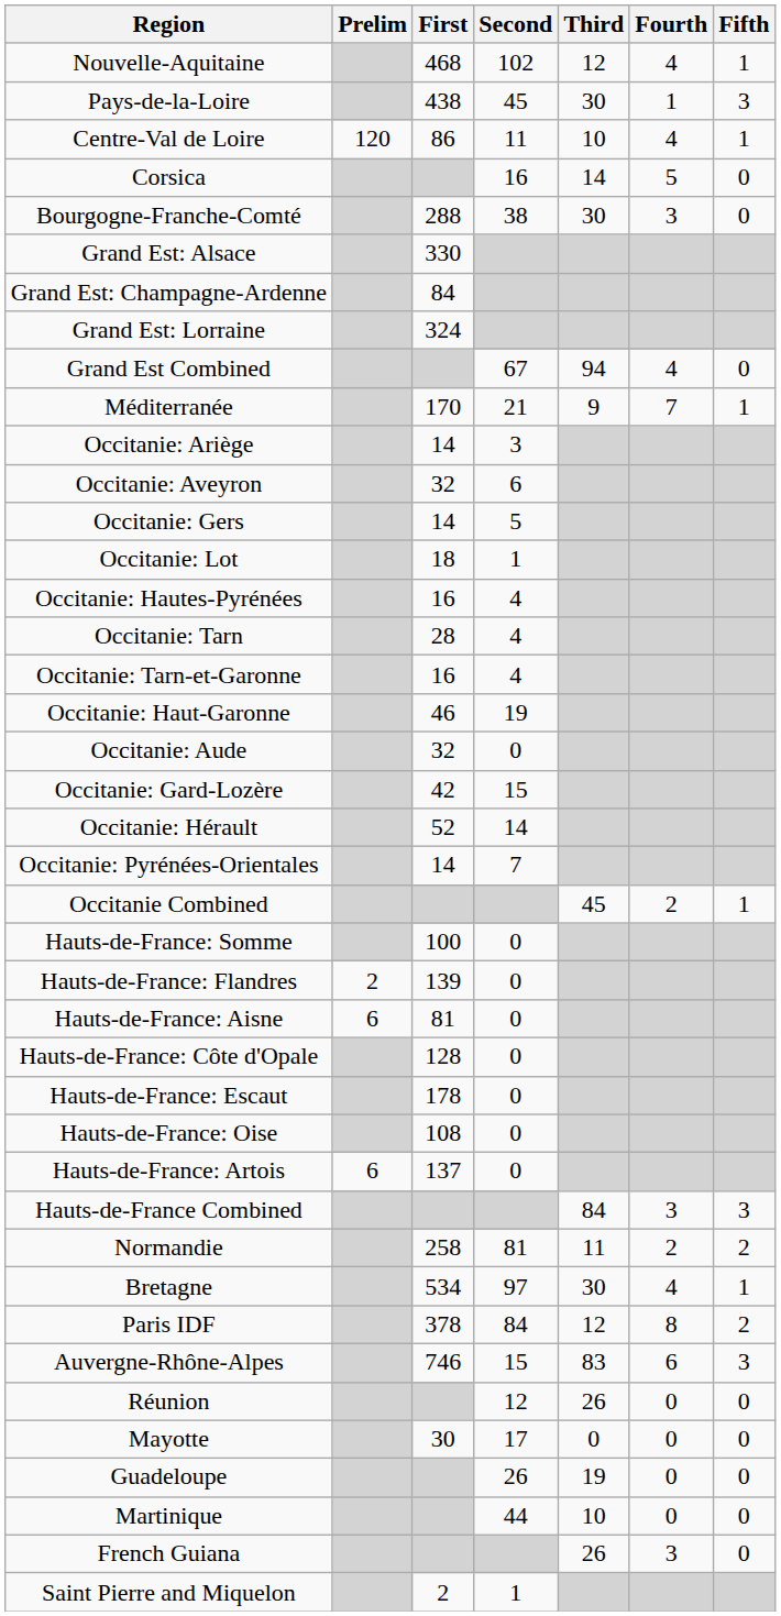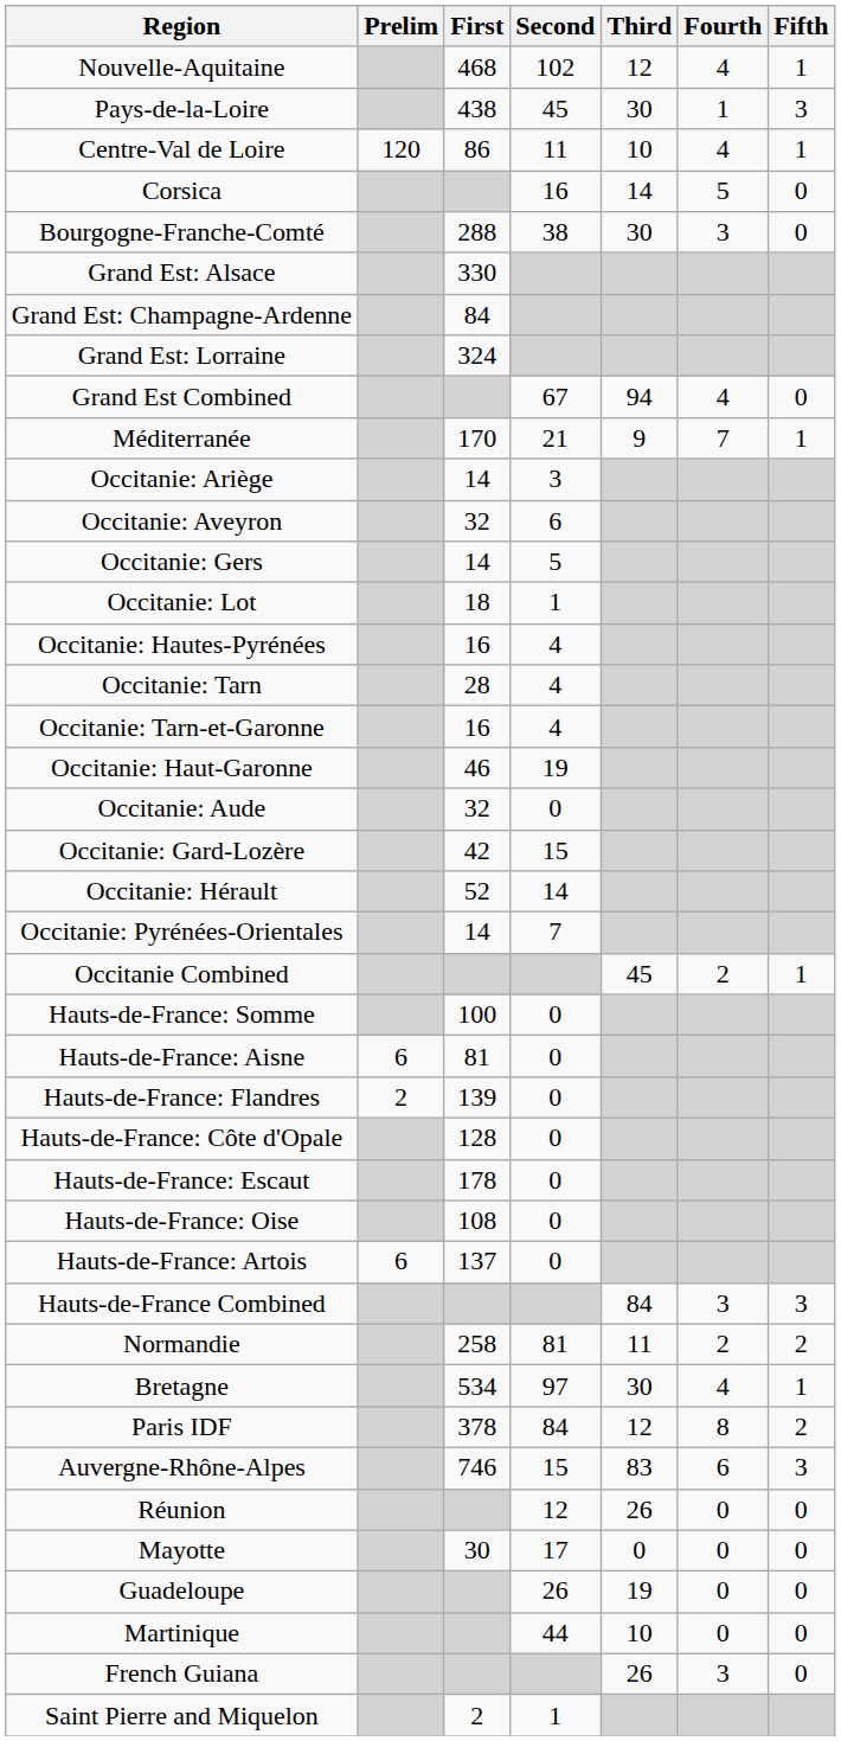 <table class="wikitable collapsible" style="text-align: center">
 <tr>
 <th>Region</th>
 <th>Prelim</th>
 <th>First</th>
 <th>Second</th>
 <th>Third</th>
 <th>Fourth</th>
 <th>Fifth</th>
 </tr>
 <tr>
 <td>Nouvelle-Aquitaine</td>
 <td bgcolor=lightgrey> </td>
 <td>468</td>
 <td>102</td>
 <td>12</td>
 <td>4</td>
 <td>1</td>
 </tr>
 <tr>
 <td>Pays-de-la-Loire</td>
 <td bgcolor=lightgrey> </td>
 <td>438</td>
 <td>45</td>
 <td>30</td>
 <td>1</td>
 <td>3</td>
 </tr>
 <tr>
 <td>Centre-Val de Loire</td>
 <td>120</td>
 <td>86</td>
 <td>11</td>
 <td>10</td>
 <td>4</td>
 <td>1</td>
 </tr>
 <tr>
 <td>Corsica</td>
 <td bgcolor=lightgrey> </td>
 <td bgcolor=lightgrey> </td>
 <td>16</td>
 <td>14</td>
 <td>5</td>
 <td>0</td>
 </tr>
 <tr>
 <td>Bourgogne-Franche-Comté</td>
 <td bgcolor=lightgrey> </td>
 <td>288</td>
 <td>38</td>
 <td>30</td>
 <td>3</td>
 <td>0</td>
 </tr>
 <tr>
 <td>Grand Est: Alsace</td>
 <td bgcolor=lightgrey> </td>
 <td>330</td>
 <td bgcolor=lightgrey> </td>
 <td bgcolor=lightgrey> </td>
 <td bgcolor=lightgrey> </td>
 <td bgcolor=lightgrey> </td>
 </tr>
 <tr>
 <td>Grand Est: Champagne-Ardenne</td>
 <td bgcolor=lightgrey> </td>
 <td>84</td>
 <td bgcolor=lightgrey> </td>
 <td bgcolor=lightgrey> </td>
 <td bgcolor=lightgrey> </td>
 <td bgcolor=lightgrey> </td>
 </tr>
 <tr>
 <td>Grand Est: Lorraine</td>
 <td bgcolor=lightgrey> </td>
 <td>324</td>
 <td bgcolor=lightgrey> </td>
 <td bgcolor=lightgrey> </td>
 <td bgcolor=lightgrey> </td>
 <td bgcolor=lightgrey> </td>
 </tr>
 <tr>
 <td>Grand Est Combined</td>
 <td bgcolor=lightgrey> </td>
 <td bgcolor=lightgrey> </td>
 <td>67</td>
 <td>94</td>
 <td>4</td>
 <td>0</td>
 </tr>
 <tr>
 <td>Méditerranée</td>
 <td bgcolor=lightgrey> </td>
 <td>170</td>
 <td>21</td>
 <td>9</td>
 <td>7</td>
 <td>1</td>
 </tr>
 <tr>
 <td>Occitanie: Ariège</td>
 <td bgcolor=lightgrey> </td>
 <td>14</td>
 <td>3</td>
 <td bgcolor=lightgrey> </td>
 <td bgcolor=lightgrey> </td>
 <td bgcolor=lightgrey> </td>
 </tr>
 <tr>
 <td>Occitanie: Aveyron</td>
 <td bgcolor=lightgrey> </td>
 <td>32</td>
 <td>6</td>
 <td bgcolor=lightgrey> </td>
 <td bgcolor=lightgrey> </td>
 <td bgcolor=lightgrey> </td>
 </tr>
 <tr>
 <td>Occitanie: Gers</td>
 <td bgcolor=lightgrey> </td>
 <td>14</td>
 <td>5</td>
 <td bgcolor=lightgrey> </td>
 <td bgcolor=lightgrey> </td>
 <td bgcolor=lightgrey> </td>
 </tr>
 <tr>
 <td>Occitanie: Lot</td>
 <td bgcolor=lightgrey> </td>
 <td>18</td>
 <td>1</td>
 <td bgcolor=lightgrey> </td>
 <td bgcolor=lightgrey> </td>
 <td bgcolor=lightgrey> </td>
 </tr>
 <tr>
 <td>Occitanie: Hautes-Pyrénées</td>
 <td bgcolor=lightgrey> </td>
 <td>16</td>
 <td>4</td>
 <td bgcolor=lightgrey> </td>
 <td bgcolor=lightgrey> </td>
 <td bgcolor=lightgrey> </td>
 </tr>
 <tr>
 <td>Occitanie: Tarn</td>
 <td bgcolor=lightgrey> </td>
 <td>28</td>
 <td>4</td>
 <td bgcolor=lightgrey> </td>
 <td bgcolor=lightgrey> </td>
 <td bgcolor=lightgrey> </td>
 </tr>
 <tr>
 <td>Occitanie: Tarn-et-Garonne</td>
 <td bgcolor=lightgrey> </td>
 <td>16</td>
 <td>4</td>
 <td bgcolor=lightgrey> </td>
 <td bgcolor=lightgrey> </td>
 <td bgcolor=lightgrey> </td>
 </tr>
 <tr>
 <td>Occitanie: Haut-Garonne</td>
 <td bgcolor=lightgrey> </td>
 <td>46</td>
 <td>19</td>
 <td bgcolor=lightgrey> </td>
 <td bgcolor=lightgrey> </td>
 <td bgcolor=lightgrey> </td>
 </tr>
 <tr>
 <td>Occitanie: Aude</td>
 <td bgcolor=lightgrey> </td>
 <td>32</td>
 <td>0</td>
 <td bgcolor=lightgrey> </td>
 <td bgcolor=lightgrey> </td>
 <td bgcolor=lightgrey> </td>
 </tr>
 <tr>
 <td>Occitanie: Gard-Lozère</td>
 <td bgcolor=lightgrey> </td>
 <td>42</td>
 <td>15</td>
 <td bgcolor=lightgrey> </td>
 <td bgcolor=lightgrey> </td>
 <td bgcolor=lightgrey> </td>
 </tr>
 <tr>
 <td>Occitanie: Hérault</td>
 <td bgcolor=lightgrey> </td>
 <td>52</td>
 <td>14</td>
 <td bgcolor=lightgrey> </td>
 <td bgcolor=lightgrey> </td>
 <td bgcolor=lightgrey> </td>
 </tr>
 <tr>
 <td>Occitanie: Pyrénées-Orientales</td>
 <td bgcolor=lightgrey> </td>
 <td>14</td>
 <td>7</td>
 <td bgcolor=lightgrey> </td>
 <td bgcolor=lightgrey> </td>
 <td bgcolor=lightgrey> </td>
 </tr>
 <tr>
 <td>Occitanie Combined</td>
 <td bgcolor=lightgrey> </td>
 <td bgcolor=lightgrey> </td>
 <td bgcolor=lightgrey> </td>
 <td>45</td>
 <td>2</td>
 <td>1</td>
 </tr>
 <tr>
 <td>Hauts-de-France: Somme</td>
 <td bgcolor=lightgrey> </td>
 <td>100</td>
 <td>0</td>
 <td bgcolor=lightgrey> </td>
 <td bgcolor=lightgrey> </td>
 <td bgcolor=lightgrey> </td>
 </tr>
 <tr>
-<td>Hauts-de-France: Flandres</td>
-<td>2</td>
-<td>139</td>
+<td>Hauts-de-France: Aisne</td>
+<td>6</td>
+<td>81</td>
 <td>0</td>
 <td bgcolor=lightgrey> </td>
 <td bgcolor=lightgrey> </td>
 <td bgcolor=lightgrey> </td>
 </tr>
 <tr>
-<td>Hauts-de-France: Aisne</td>
-<td>6</td>
-<td>81</td>
+<td>Hauts-de-France: Flandres</td>
+<td>2</td>
+<td>139</td>
 <td>0</td>
 <td bgcolor=lightgrey> </td>
 <td bgcolor=lightgrey> </td>
 <td bgcolor=lightgrey> </td>
 </tr>
 <tr>
 <td>Hauts-de-France: Côte d'Opale</td>
 <td bgcolor=lightgrey> </td>
 <td>128</td>
 <td>0</td>
 <td bgcolor=lightgrey> </td>
 <td bgcolor=lightgrey> </td>
 <td bgcolor=lightgrey> </td>
 </tr>
 <tr>
 <td>Hauts-de-France: Escaut</td>
 <td bgcolor=lightgrey> </td>
 <td>178</td>
 <td>0</td>
 <td bgcolor=lightgrey> </td>
 <td bgcolor=lightgrey> </td>
 <td bgcolor=lightgrey> </td>
 </tr>
 <tr>
 <td>Hauts-de-France: Oise</td>
 <td bgcolor=lightgrey> </td>
 <td>108</td>
 <td>0</td>
 <td bgcolor=lightgrey> </td>
 <td bgcolor=lightgrey> </td>
 <td bgcolor=lightgrey> </td>
 </tr>
 <tr>
 <td>Hauts-de-France: Artois</td>
 <td>6</td>
 <td>137</td>
 <td>0</td>
 <td bgcolor=lightgrey> </td>
 <td bgcolor=lightgrey> </td>
 <td bgcolor=lightgrey> </td>
 </tr>
 <tr>
 <td>Hauts-de-France Combined</td>
 <td bgcolor=lightgrey> </td>
 <td bgcolor=lightgrey> </td>
 <td bgcolor=lightgrey> </td>
 <td>84</td>
 <td>3</td>
 <td>3</td>
 </tr>
 <tr>
 <td>Normandie</td>
 <td bgcolor=lightgrey> </td>
 <td>258</td>
 <td>81</td>
 <td>11</td>
 <td>2</td>
 <td>2</td>
 </tr>
 <tr>
 <td>Bretagne</td>
 <td bgcolor=lightgrey> </td>
 <td>534</td>
 <td>97</td>
 <td>30</td>
 <td>4</td>
 <td>1</td>
 </tr>
 <tr>
 <td>Paris IDF</td>
 <td bgcolor=lightgrey> </td>
 <td>378</td>
 <td>84</td>
 <td>12</td>
 <td>8</td>
 <td>2</td>
 </tr>
 <tr>
 <td>Auvergne-Rhône-Alpes</td>
 <td bgcolor=lightgrey> </td>
 <td>746</td>
 <td>15</td>
 <td>83</td>
 <td>6</td>
 <td>3</td>
 </tr>
 <tr>
 <td>Réunion</td>
 <td bgcolor=lightgrey> </td>
 <td bgcolor=lightgrey> </td>
 <td>12</td>
 <td>26</td>
 <td>0</td>
 <td>0</td>
 </tr>
 <tr>
 <td>Mayotte</td>
 <td bgcolor=lightgrey> </td>
 <td>30</td>
 <td>17</td>
 <td>0</td>
 <td>0</td>
 <td>0</td>
 </tr>
 <tr>
 <td>Guadeloupe</td>
 <td bgcolor=lightgrey> </td>
 <td bgcolor=lightgrey> </td>
 <td>26</td>
 <td>19</td>
 <td>0</td>
 <td>0</td>
 </tr>
 <tr>
 <td>Martinique</td>
 <td bgcolor=lightgrey> </td>
 <td bgcolor=lightgrey> </td>
 <td>44</td>
 <td>10</td>
 <td>0</td>
 <td>0</td>
 </tr>
 <tr>
 <td>French Guiana</td>
 <td bgcolor=lightgrey> </td>
 <td bgcolor=lightgrey> </td>
 <td bgcolor=lightgrey> </td>
 <td>26</td>
 <td>3</td>
 <td>0</td>
 </tr>
 <tr>
 <td>Saint Pierre and Miquelon</td>
 <td bgcolor=lightgrey> </td>
 <td>2</td>
 <td>1</td>
 <td bgcolor=lightgrey> </td>
 <td bgcolor=lightgrey> </td>
 <td bgcolor=lightgrey> </td>
 </tr>
 </table>
